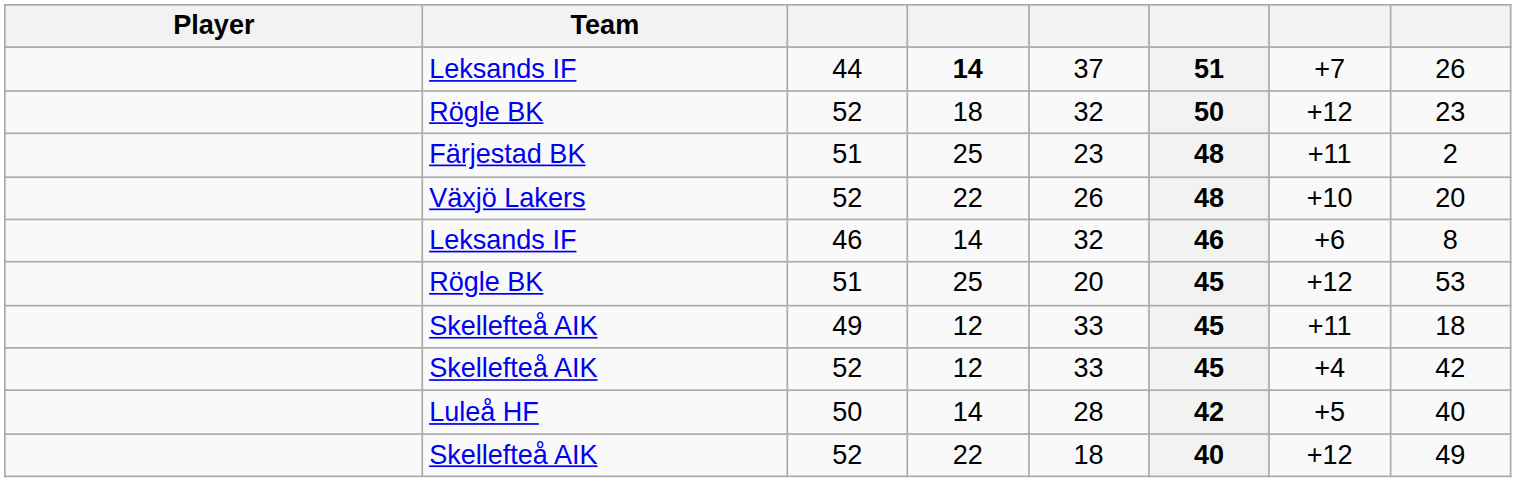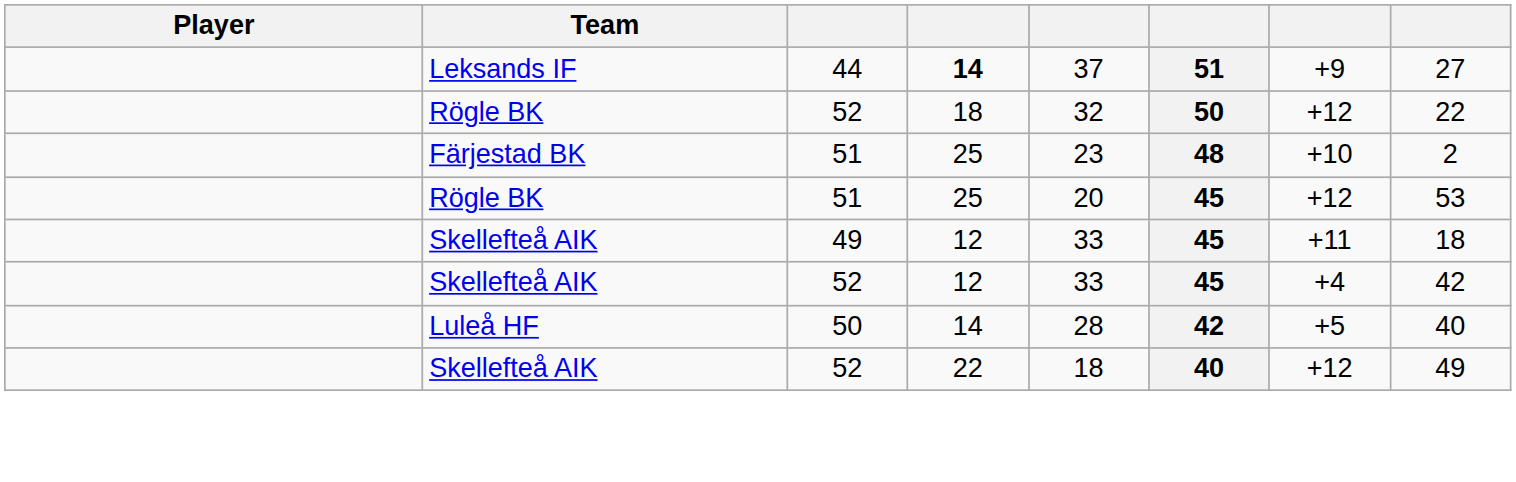 <table class="wikitable sortable" style="text-align: center">
 <tr>
 <th style="width: 15em;">Player</th>
 <th style="width: 13em;">Team</th>
 <th style="width: 4em;"></th>
 <th style="width: 4em;"></th>
 <th style="width: 4em;"></th>
 <th style="width: 4em;"></th>
 <th style="width: 4em;"></th>
 <th style="width: 4em;"></th>
 </tr>
 <tr>
 <td style="text-align:left;"> </td>
 <td style="text-align:left;"><a href='#'>Leksands IF</a></td>
 <td>44</td>
 <td><strong>14</strong></td>
 <td>37</td>
 <th>51</th>
-<td>+7</td>
-<td>26</td>
+<td>+9</td>
+<td>27</td>
 </tr>
 <tr>
 <td style="text-align:left;"> </td>
 <td style="text-align:left;"><a href='#'>Rögle BK</a></td>
 <td>52</td>
 <td>18</td>
 <td>32</td>
 <th>50</th>
 <td>+12</td>
-<td>23</td>
+<td>22</td>
 </tr>
 <tr>
 <td style="text-align:left;"> </td>
 <td style="text-align:left;"><a href='#'>Färjestad BK</a></td>
 <td>51</td>
 <td>25</td>
 <td>23</td>
 <th>48</th>
-<td>+11</td>
+<td>+10</td>
 <td>2</td>
-</tr>
-<tr>
-<td style="text-align:left;"> </td>
-<td style="text-align:left;"><a href='#'>Växjö Lakers</a></td>
-<td>52</td>
-<td>22</td>
-<td>26</td>
-<th>48</th>
-<td>+10</td>
-<td>20</td>
-</tr>
-<tr>
-<td style="text-align:left;"> </td>
-<td style="text-align:left;"><a href='#'>Leksands IF</a></td>
-<td>46</td>
-<td>14</td>
-<td>32</td>
-<th>46</th>
-<td>+6</td>
-<td>8</td>
 </tr>
 <tr>
 <td style="text-align:left;"> </td>
 <td style="text-align:left;"><a href='#'>Rögle BK</a></td>
 <td>51</td>
 <td>25</td>
 <td>20</td>
 <th>45</th>
 <td>+12</td>
 <td>53</td>
 </tr>
 <tr>
 <td style="text-align:left;"> </td>
 <td style="text-align:left;"><a href='#'>Skellefteå AIK</a></td>
 <td>49</td>
 <td>12</td>
 <td>33</td>
 <th>45</th>
 <td>+11</td>
 <td>18</td>
 </tr>
 <tr>
 <td style="text-align:left;"> </td>
 <td style="text-align:left;"><a href='#'>Skellefteå AIK</a></td>
 <td>52</td>
 <td>12</td>
 <td>33</td>
 <th>45</th>
 <td>+4</td>
 <td>42</td>
 </tr>
 <tr>
 <td style="text-align:left;"> </td>
 <td style="text-align:left;"><a href='#'>Luleå HF</a></td>
 <td>50</td>
 <td>14</td>
 <td>28</td>
 <th>42</th>
 <td>+5</td>
 <td>40</td>
 </tr>
 <tr>
 <td style="text-align:left;"> </td>
 <td style="text-align:left;"><a href='#'>Skellefteå AIK</a></td>
 <td>52</td>
 <td>22</td>
 <td>18</td>
 <th>40</th>
 <td>+12</td>
 <td>49</td>
 </tr>
 </table>
